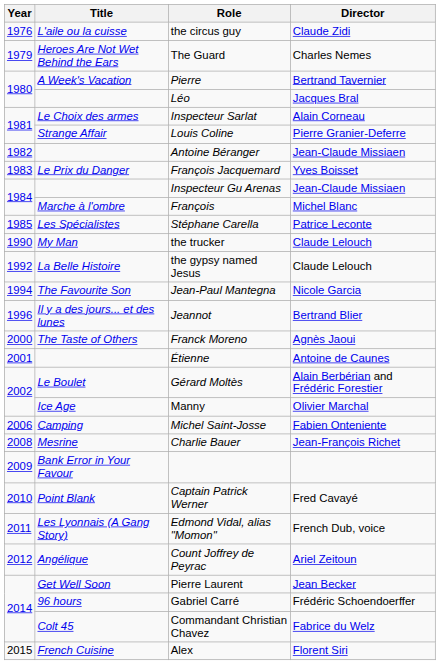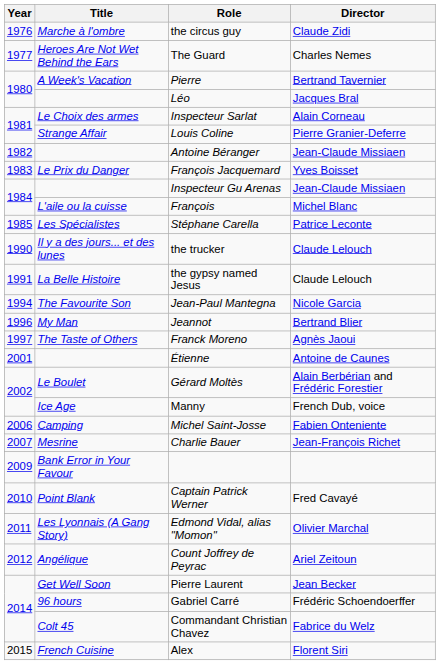 <table class="wikitable sortable">
 <tr>
 <th>Year</th>
 <th>Title</th>
 <th>Role</th>
 <th>Director</th>
 </tr>
 <tr>
 <td><a href='#'>1976</a></td>
-<td><em><a href='#'>L'aile ou la cuisse</a></em></td>
+<td><em><a href='#'>Marche à l'ombre</a></em></td>
 <td>the circus guy</td>
 <td><a href='#'>Claude Zidi</a></td>
 </tr>
 <tr>
-<td><a href='#'>1979</a></td>
+<td><a href='#'>1977</a></td>
 <td><em><a href='#'>Heroes Are Not Wet Behind the Ears</a></em></td>
 <td>The Guard</td>
 <td>Charles Nemes</td>
 </tr>
 <tr>
 <td rowspan=2><a href='#'>1980</a></td>
 <td><em><a href='#'>A Week's Vacation</a></em></td>
 <td><em>Pierre</em></td>
 <td><a href='#'>Bertrand Tavernier</a></td>
 </tr>
 <tr>
 <td><em></em></td>
 <td><em>Léo</em></td>
 <td><a href='#'>Jacques Bral</a></td>
 </tr>
 <tr>
 <td rowspan=2><a href='#'>1981</a></td>
 <td><em><a href='#'>Le Choix des armes</a></em></td>
 <td><em>Inspecteur Sarlat</em></td>
 <td><a href='#'>Alain Corneau</a></td>
 </tr>
 <tr>
 <td><em><a href='#'>Strange Affair</a></em></td>
 <td><em>Louis Coline</em></td>
 <td><a href='#'>Pierre Granier-Deferre</a></td>
 </tr>
 <tr>
 <td><a href='#'>1982</a></td>
 <td><em></em></td>
 <td><em>Antoine Béranger</em></td>
 <td><a href='#'>Jean-Claude Missiaen</a></td>
 </tr>
 <tr>
 <td><a href='#'>1983</a></td>
 <td><em><a href='#'>Le Prix du Danger</a></em></td>
 <td><em>François Jacquemard</em></td>
 <td><a href='#'>Yves Boisset</a></td>
 </tr>
 <tr>
 <td rowspan=2><a href='#'>1984</a></td>
 <td><em></em></td>
 <td><em>Inspecteur Gu Arenas</em></td>
 <td><a href='#'>Jean-Claude Missiaen</a></td>
 </tr>
 <tr>
-<td><em><a href='#'>Marche à l'ombre</a></em></td>
+<td><em><a href='#'>L'aile ou la cuisse</a></em></td>
 <td><em>François</em></td>
 <td><a href='#'>Michel Blanc</a></td>
 </tr>
 <tr>
 <td><a href='#'>1985</a></td>
 <td><em><a href='#'>Les Spécialistes</a></em></td>
 <td><em>Stéphane Carella</em></td>
 <td><a href='#'>Patrice Leconte</a></td>
 </tr>
 <tr>
 <td><a href='#'>1990</a></td>
-<td><em><a href='#'>My Man</a></em></td>
+<td><em><a href='#'>Il y a des jours... et des lunes</a></em></td>
 <td>the trucker</td>
 <td><a href='#'>Claude Lelouch</a></td>
 </tr>
 <tr>
-<td><a href='#'>1992</a></td>
+<td><a href='#'>1991</a></td>
 <td><em><a href='#'>La Belle Histoire</a></em></td>
 <td>the gypsy named Jesus</td>
 <td>Claude Lelouch</td>
 </tr>
 <tr>
 <td><a href='#'>1994</a></td>
 <td><em><a href='#'>The Favourite Son</a></em></td>
 <td><em>Jean-Paul Mantegna</em></td>
 <td><a href='#'>Nicole Garcia</a></td>
 </tr>
 <tr>
 <td><a href='#'>1996</a></td>
-<td><em><a href='#'>Il y a des jours... et des lunes</a></em></td>
+<td><em><a href='#'>My Man</a></em></td>
 <td><em>Jeannot</em></td>
 <td><a href='#'>Bertrand Blier</a></td>
 </tr>
 <tr>
-<td><a href='#'>2000</a></td>
+<td><a href='#'>1997</a></td>
 <td><em><a href='#'>The Taste of Others</a></em></td>
 <td><em>Franck Moreno</em></td>
 <td><a href='#'>Agnès Jaoui</a></td>
 </tr>
 <tr>
 <td><a href='#'>2001</a></td>
 <td><em></em></td>
 <td><em>Étienne</em></td>
 <td><a href='#'>Antoine de Caunes</a></td>
 </tr>
 <tr>
 <td rowspan=2><a href='#'>2002</a></td>
 <td><em><a href='#'>Le Boulet</a></em></td>
 <td><em>Gérard Moltès</em></td>
 <td><a href='#'>Alain Berbérian</a> and <a href='#'>Frédéric Forestier</a></td>
 </tr>
 <tr>
 <td><em><a href='#'>Ice Age</a></em></td>
 <td>Manny</td>
-<td><a href='#'>Olivier Marchal</a></td>
+<td>French Dub, voice</td>
 </tr>
 <tr>
 <td><a href='#'>2006</a></td>
 <td><em><a href='#'>Camping</a></em></td>
 <td><em>Michel Saint-Josse</em></td>
 <td><a href='#'>Fabien Onteniente</a></td>
 </tr>
 <tr>
-<td><a href='#'>2008</a></td>
+<td><a href='#'>2007</a></td>
 <td><em><a href='#'>Mesrine</a></em></td>
 <td><em>Charlie Bauer</em></td>
 <td><a href='#'>Jean-François Richet</a></td>
 </tr>
 <tr>
 <td><a href='#'>2009</a></td>
 <td><em><a href='#'>Bank Error in Your Favour</a></em></td>
 <td></td>
 <td></td>
 </tr>
 <tr>
 <td><a href='#'>2010</a></td>
 <td><em><a href='#'>Point Blank</a></em></td>
 <td><em>Captain Patrick Werner</em></td>
 <td>Fred Cavayé</td>
 </tr>
 <tr>
 <td><a href='#'>2011</a></td>
 <td><em><a href='#'>Les Lyonnais (A Gang Story)</a></em></td>
 <td><em>Edmond Vidal, alias "Momon"</em></td>
-<td>French Dub, voice</td>
+<td><a href='#'>Olivier Marchal</a></td>
 </tr>
 <tr>
 <td><a href='#'>2012</a></td>
 <td><em><a href='#'>Angélique</a></em></td>
 <td><em>Count Joffrey de Peyrac</em></td>
 <td><a href='#'>Ariel Zeitoun</a></td>
 </tr>
 <tr>
 <td rowspan=3><a href='#'>2014</a></td>
 <td><em><a href='#'>Get Well Soon</a></em></td>
 <td>Pierre Laurent</td>
 <td><a href='#'>Jean Becker</a></td>
 </tr>
 <tr>
 <td><em><a href='#'>96 hours</a></em></td>
 <td>Gabriel Carré</td>
 <td>Frédéric Schoendoerffer</td>
 </tr>
 <tr>
 <td><em><a href='#'>Colt 45</a></em></td>
 <td>Commandant Christian Chavez</td>
 <td><a href='#'>Fabrice du Welz</a></td>
 </tr>
 <tr>
 <td>2015</td>
 <td><em><a href='#'>French Cuisine</a></em></td>
 <td>Alex</td>
 <td><a href='#'>Florent Siri</a></td>
 </tr>
 </table>
